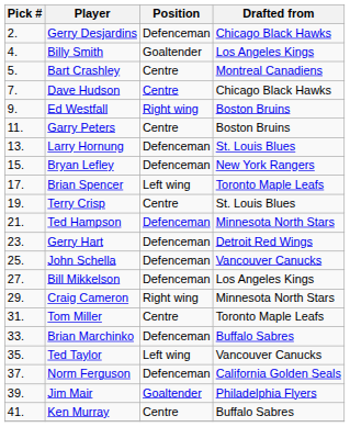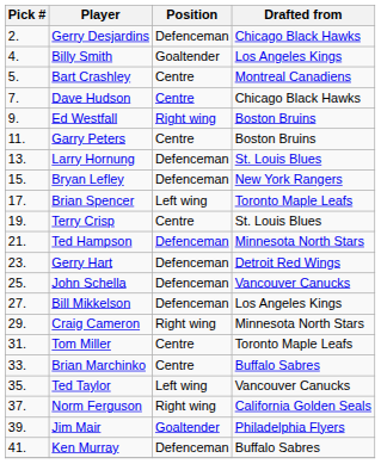 <table class="wikitable">
 <tr>
 <th>Pick #</th>
 <th>Player</th>
 <th>Position</th>
 <th>Drafted from</th>
 </tr>
 <tr>
 <td>2.</td>
 <td><a href='#'>Gerry Desjardins</a></td>
 <td>Defenceman</td>
 <td><a href='#'>Chicago Black Hawks</a></td>
 </tr>
 <tr>
 <td>4.</td>
 <td><a href='#'>Billy Smith</a></td>
 <td>Goaltender</td>
 <td><a href='#'>Los Angeles Kings</a></td>
 </tr>
 <tr>
 <td>5.</td>
 <td><a href='#'>Bart Crashley</a></td>
 <td>Centre</td>
 <td><a href='#'>Montreal Canadiens</a></td>
 </tr>
 <tr>
 <td>7.</td>
 <td><a href='#'>Dave Hudson</a></td>
 <td><a href='#'>Centre</a></td>
 <td>Chicago Black Hawks</td>
 </tr>
 <tr>
 <td>9.</td>
 <td><a href='#'>Ed Westfall</a></td>
 <td><a href='#'>Right wing</a></td>
 <td><a href='#'>Boston Bruins</a></td>
 </tr>
 <tr>
 <td>11.</td>
 <td><a href='#'>Garry Peters</a></td>
 <td>Centre</td>
 <td>Boston Bruins</td>
 </tr>
 <tr>
 <td>13.</td>
 <td><a href='#'>Larry Hornung</a></td>
 <td>Defenceman</td>
 <td><a href='#'>St. Louis Blues</a></td>
 </tr>
 <tr>
 <td>15.</td>
 <td><a href='#'>Bryan Lefley</a></td>
 <td>Defenceman</td>
 <td><a href='#'>New York Rangers</a></td>
 </tr>
 <tr>
 <td>17.</td>
 <td><a href='#'>Brian Spencer</a></td>
 <td>Left wing</td>
 <td><a href='#'>Toronto Maple Leafs</a></td>
 </tr>
 <tr>
 <td>19.</td>
 <td><a href='#'>Terry Crisp</a></td>
 <td>Centre</td>
 <td>St. Louis Blues</td>
 </tr>
 <tr>
 <td>21.</td>
 <td><a href='#'>Ted Hampson</a></td>
 <td><a href='#'>Defenceman</a></td>
 <td><a href='#'>Minnesota North Stars</a></td>
 </tr>
 <tr>
 <td>23.</td>
 <td><a href='#'>Gerry Hart</a></td>
 <td>Defenceman</td>
 <td><a href='#'>Detroit Red Wings</a></td>
 </tr>
 <tr>
 <td>25.</td>
 <td><a href='#'>John Schella</a></td>
 <td>Defenceman</td>
 <td><a href='#'>Vancouver Canucks</a></td>
 </tr>
 <tr>
 <td>27.</td>
 <td><a href='#'>Bill Mikkelson</a></td>
 <td>Defenceman</td>
 <td>Los Angeles Kings</td>
 </tr>
 <tr>
 <td>29.</td>
 <td><a href='#'>Craig Cameron</a></td>
 <td>Right wing</td>
 <td>Minnesota North Stars</td>
 </tr>
 <tr>
 <td>31.</td>
 <td><a href='#'>Tom Miller</a></td>
 <td>Centre</td>
 <td>Toronto Maple Leafs</td>
 </tr>
 <tr>
 <td>33.</td>
 <td><a href='#'>Brian Marchinko</a></td>
-<td>Defenceman</td>
+<td>Centre</td>
 <td><a href='#'>Buffalo Sabres</a></td>
 </tr>
 <tr>
 <td>35.</td>
 <td><a href='#'>Ted Taylor</a></td>
 <td>Left wing</td>
 <td>Vancouver Canucks</td>
 </tr>
 <tr>
 <td>37.</td>
 <td><a href='#'>Norm Ferguson</a></td>
-<td>Defenceman</td>
+<td>Right wing</td>
 <td><a href='#'>California Golden Seals</a></td>
 </tr>
 <tr>
 <td>39.</td>
 <td><a href='#'>Jim Mair</a></td>
 <td><a href='#'>Goaltender</a></td>
 <td><a href='#'>Philadelphia Flyers</a></td>
 </tr>
 <tr>
 <td>41.</td>
 <td><a href='#'>Ken Murray</a></td>
-<td>Centre</td>
+<td>Defenceman</td>
 <td>Buffalo Sabres</td>
 </tr>
 <tr>
 </tr>
 </table>
